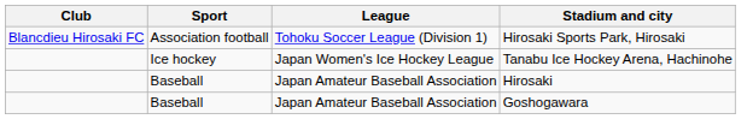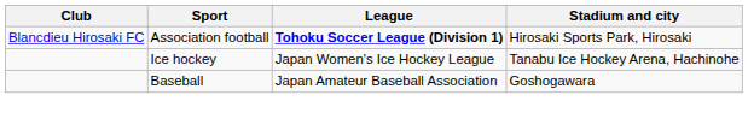 <table class="wikitable sortable">
 <tr>
 <th>Club</th>
 <th>Sport</th>
 <th>League</th>
 <th>Stadium and city</th>
 </tr>
 <tr>
 <td><a href='#'>Blancdieu Hirosaki FC</a></td>
 <td>Association football</td>
-<td><a href='#'>Tohoku Soccer League</a> (Division 1)</td>
+<td><strong><a href='#'>Tohoku Soccer League</a> (Division 1)</strong></td>
 <td>Hirosaki Sports Park, Hirosaki</td>
 </tr>
 <tr>
 <td></td>
 <td>Ice hockey</td>
 <td>Japan Women's Ice Hockey League</td>
 <td>Tanabu Ice Hockey Arena, Hachinohe</td>
 </tr>
 <tr>
 <td></td>
 <td>Baseball</td>
 <td>Japan Amateur Baseball Association</td>
-<td>Hirosaki</td>
-</tr>
-<tr>
-<td></td>
-<td>Baseball</td>
-<td>Japan Amateur Baseball Association</td>
 <td>Goshogawara</td>
 </tr>
 </table>
